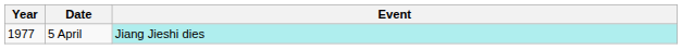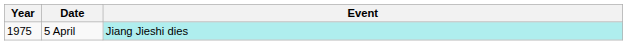 <table class="wikitable" width="100%">
 <tr>
 <th style="width:6%">Year</th>
 <th style="width:10%">Date</th>
 <th>Event</th>
 </tr>
 <tr>
-<td>1977</td>
+<td>1975</td>
 <td>5 April</td>
 <td style="background: paleturquoise;">Jiang Jieshi dies</td>
 </tr>
 </table>
